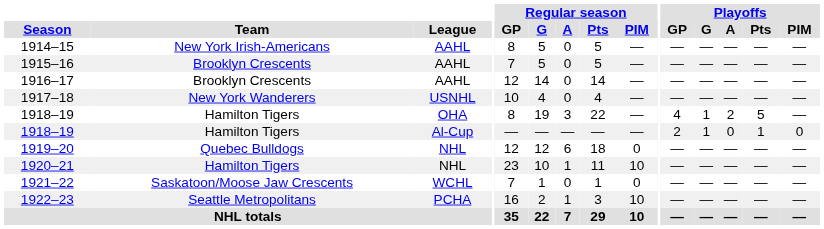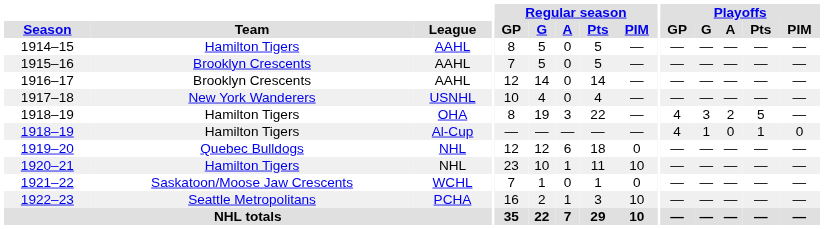 <table border="0" cellpadding="1" cellspacing="0" style="text-align:center; width:60em">
 <tr bgcolor="#e0e0e0">
 <th colspan="3" bgcolor="#ffffff"></th>
 <th rowspan="100" bgcolor="#ffffff"></th>
 <th colspan="5"><a href='#'>Regular season</a></th>
 <th rowspan="100" bgcolor="#ffffff"></th>
 <th colspan="5"><a href='#'>Playoffs</a></th>
 </tr>
 <tr bgcolor="#e0e0e0">
 <th><a href='#'>Season</a></th>
 <th>Team</th>
 <th>League</th>
 <th>GP</th>
 <th><a href='#'>G</a></th>
 <th><a href='#'>A</a></th>
 <th><a href='#'>Pts</a></th>
 <th><a href='#'>PIM</a></th>
 <th>GP</th>
 <th>G</th>
 <th>A</th>
 <th>Pts</th>
 <th>PIM</th>
 </tr>
 <tr>
 <td>1914–15</td>
-<td><a href='#'>New York Irish-Americans</a></td>
+<td><a href='#'>Hamilton Tigers</a></td>
 <td><a href='#'>AAHL</a></td>
 <td>8</td>
 <td>5</td>
 <td>0</td>
 <td>5</td>
 <td>—</td>
 <td>—</td>
 <td>—</td>
 <td>—</td>
 <td>—</td>
 <td>—</td>
 </tr>
 <tr bgcolor="#f0f0f0">
 <td>1915–16</td>
 <td><a href='#'>Brooklyn Crescents</a></td>
 <td>AAHL</td>
 <td>7</td>
 <td>5</td>
 <td>0</td>
 <td>5</td>
 <td>—</td>
 <td>—</td>
 <td>—</td>
 <td>—</td>
 <td>—</td>
 <td>—</td>
 </tr>
 <tr>
 <td>1916–17</td>
 <td>Brooklyn Crescents</td>
 <td>AAHL</td>
 <td>12</td>
 <td>14</td>
 <td>0</td>
 <td>14</td>
 <td>—</td>
 <td>—</td>
 <td>—</td>
 <td>—</td>
 <td>—</td>
 <td>—</td>
 </tr>
 <tr bgcolor="#f0f0f0">
 <td>1917–18</td>
 <td><a href='#'>New York Wanderers</a></td>
 <td><a href='#'>USNHL</a></td>
 <td>10</td>
 <td>4</td>
 <td>0</td>
 <td>4</td>
 <td>—</td>
 <td>—</td>
 <td>—</td>
 <td>—</td>
 <td>—</td>
 <td>—</td>
 </tr>
 <tr>
 <td>1918–19</td>
 <td>Hamilton Tigers</td>
 <td><a href='#'>OHA</a></td>
 <td>8</td>
 <td>19</td>
 <td>3</td>
 <td>22</td>
 <td>—</td>
 <td>4</td>
-<td>1</td>
+<td>3</td>
 <td>2</td>
 <td>5</td>
 <td>—</td>
 </tr>
 <tr bgcolor="#f0f0f0">
 <td><a href='#'>1918–19</a></td>
 <td>Hamilton Tigers</td>
 <td><a href='#'>Al-Cup</a></td>
 <td>—</td>
 <td>—</td>
 <td>—</td>
 <td>—</td>
 <td>—</td>
-<td>2</td>
+<td>4</td>
 <td>1</td>
 <td>0</td>
 <td>1</td>
 <td>0</td>
 </tr>
 <tr>
 <td><a href='#'>1919–20</a></td>
 <td><a href='#'>Quebec Bulldogs</a></td>
 <td><a href='#'>NHL</a></td>
 <td>12</td>
 <td>12</td>
 <td>6</td>
 <td>18</td>
 <td>0</td>
 <td>—</td>
 <td>—</td>
 <td>—</td>
 <td>—</td>
 <td>—</td>
 </tr>
 <tr bgcolor="#f0f0f0">
 <td><a href='#'>1920–21</a></td>
 <td><a href='#'>Hamilton Tigers</a></td>
 <td>NHL</td>
 <td>23</td>
 <td>10</td>
 <td>1</td>
 <td>11</td>
 <td>10</td>
 <td>—</td>
 <td>—</td>
 <td>—</td>
 <td>—</td>
 <td>—</td>
 </tr>
 <tr>
 <td><a href='#'>1921–22</a></td>
 <td><a href='#'>Saskatoon/Moose Jaw Crescents</a></td>
 <td><a href='#'>WCHL</a></td>
 <td>7</td>
 <td>1</td>
 <td>0</td>
 <td>1</td>
 <td>0</td>
 <td>—</td>
 <td>—</td>
 <td>—</td>
 <td>—</td>
 <td>—</td>
 </tr>
 <tr bgcolor="#f0f0f0">
 <td><a href='#'>1922–23</a></td>
 <td><a href='#'>Seattle Metropolitans</a></td>
 <td><a href='#'>PCHA</a></td>
 <td>16</td>
 <td>2</td>
 <td>1</td>
 <td>3</td>
 <td>10</td>
 <td>—</td>
 <td>—</td>
 <td>—</td>
 <td>—</td>
 <td>—</td>
 </tr>
 <tr bgcolor="#e0e0e0">
 <th colspan="3">NHL totals</th>
 <th>35</th>
 <th>22</th>
 <th>7</th>
 <th>29</th>
 <th>10</th>
 <th>—</th>
 <th>—</th>
 <th>—</th>
 <th>—</th>
 <th>—</th>
 </tr>
 </table>
